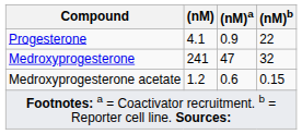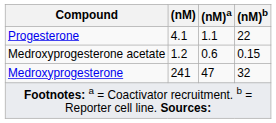 <table class="wikitable sortable mw-collapsible mw-collapsed" style="text-align:left; margin-left:auto; margin-right:auto; border:none;">
 <tr>
 <th>Compound</th>
 <th><a href='#'></a> (nM)</th>
 <th> (nM)<sup>a</sup></th>
 <th> (nM)<sup>b</sup></th>
 </tr>
 <tr>
 <td><a href='#'>Progesterone</a></td>
 <td>4.1</td>
-<td>0.9</td>
+<td>1.1</td>
 <td>22</td>
+</tr>
+<tr>
+<td>Medroxyprogesterone acetate</td>
+<td>1.2</td>
+<td>0.6</td>
+<td>0.15</td>
 </tr>
 <tr>
 <td><a href='#'>Medroxyprogesterone</a></td>
 <td>241</td>
 <td>47</td>
 <td>32</td>
 </tr>
-<tr>
-<td>Medroxyprogesterone acetate</td>
-<td>1.2</td>
-<td>0.6</td>
-<td>0.15</td>
-</tr>
 <tr class="sortbottom">
 <td colspan="4" style="width: 1px; background-color:#eaecf0; text-align: center;"><strong>Footnotes:</strong> <sup>a</sup> = Coactivator recruitment. <sup>b</sup> = Reporter cell line. <strong>Sources:</strong></td>
 </tr>
 </table>
